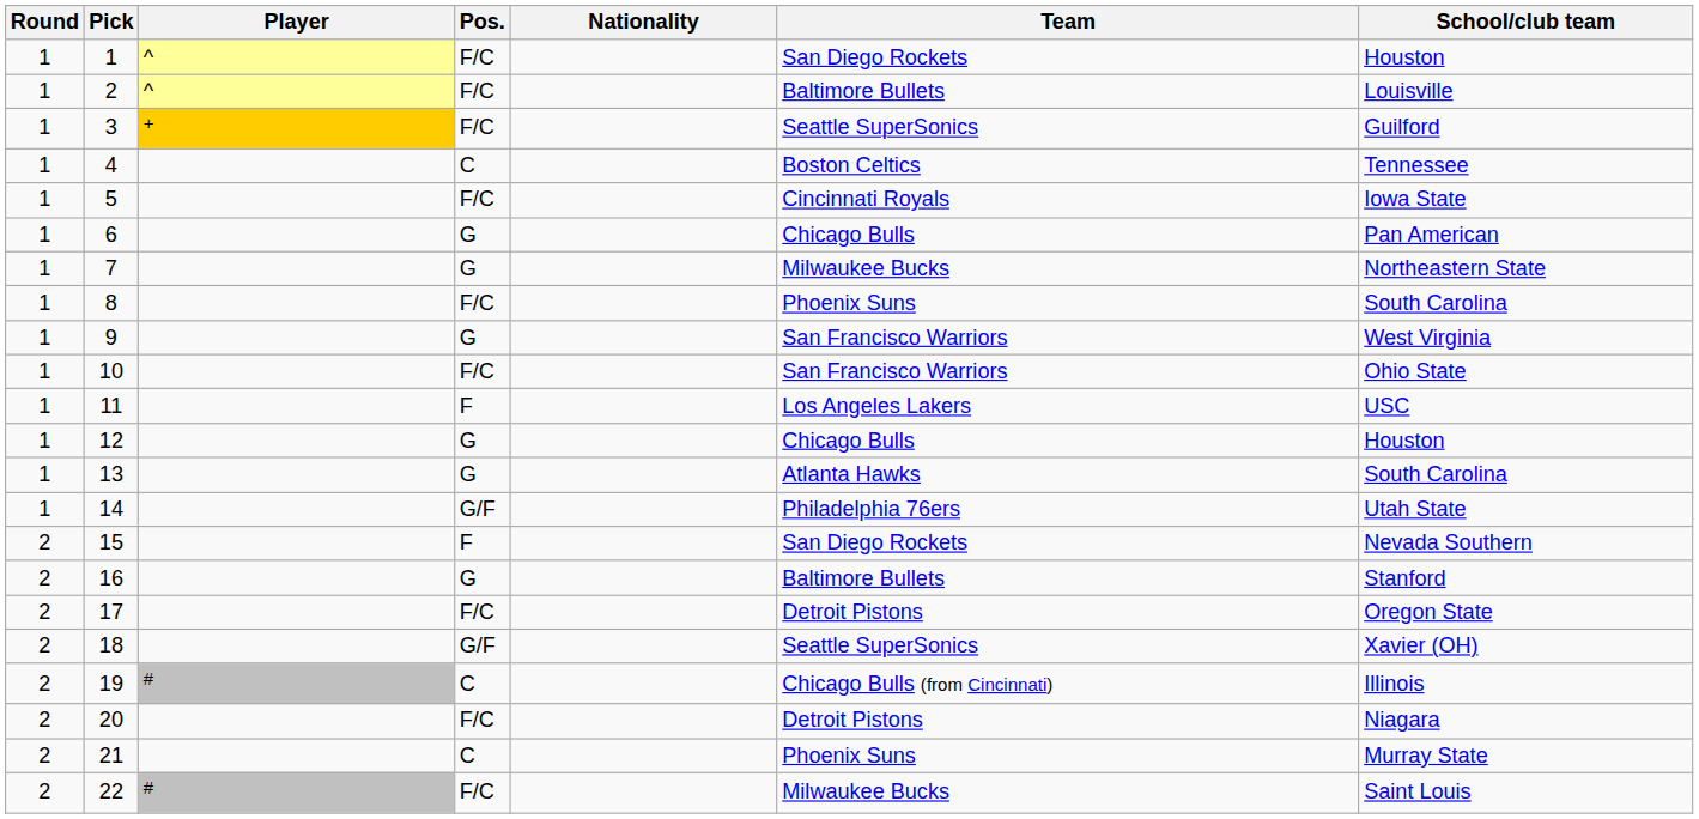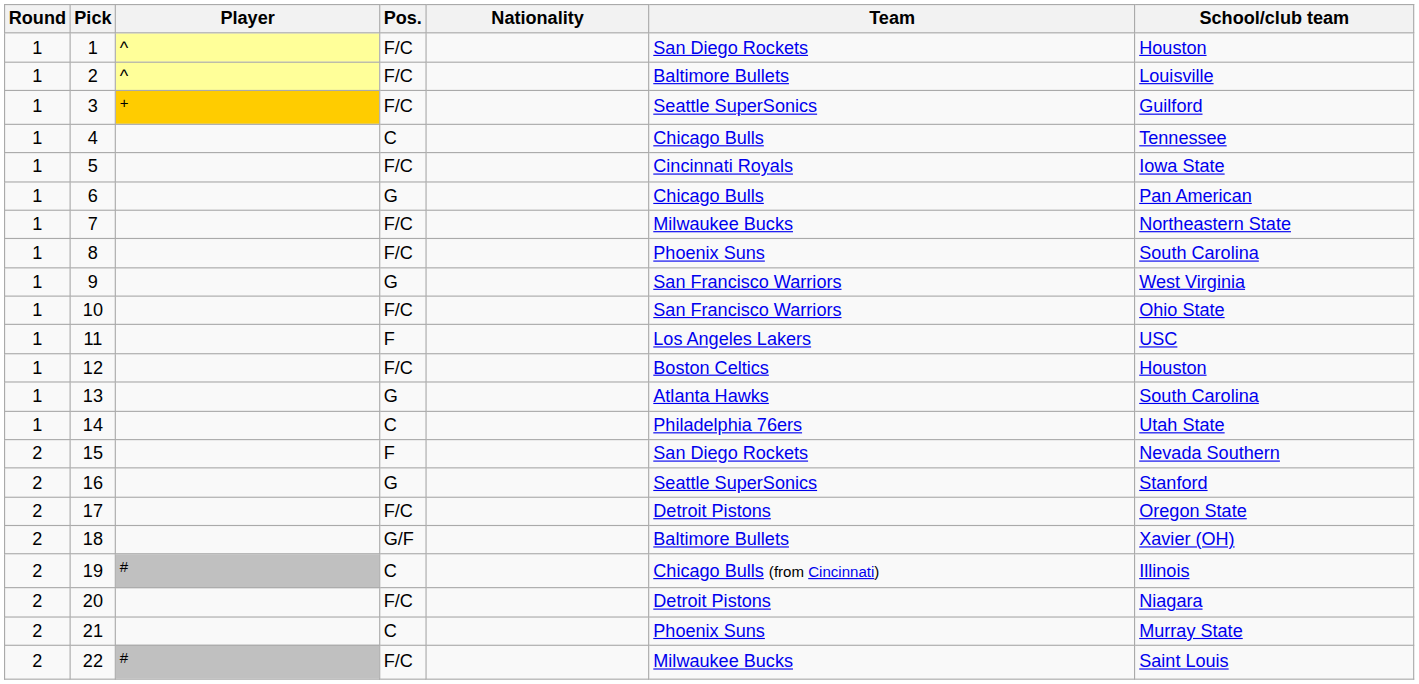 <table class="wikitable sortable">
 <tr>
 <th width="1%">Round</th>
 <th width="1%">Pick</th>
 <th width="19%">Player</th>
 <th width="1%">Pos.</th>
 <th width="16%">Nationality</th>
 <th width="35%">Team</th>
 <th width="20%">School/club team</th>
 </tr>
 <tr>
 <td align=center>1</td>
 <td align=center>1</td>
 <td bgcolor="#FFFF99">^</td>
 <td>F/C</td>
 <td></td>
 <td><a href='#'>San Diego Rockets</a></td>
 <td><a href='#'>Houston</a></td>
 </tr>
 <tr>
 <td align=center>1</td>
 <td align=center>2</td>
 <td bgcolor="#FFFF99">^</td>
 <td>F/C</td>
 <td></td>
 <td><a href='#'>Baltimore Bullets</a></td>
 <td><a href='#'>Louisville</a></td>
 </tr>
 <tr>
 <td align=center>1</td>
 <td align=center>3</td>
 <td bgcolor="#FFCC00"><sup>+</sup></td>
 <td>F/C</td>
 <td></td>
 <td><a href='#'>Seattle SuperSonics</a></td>
 <td><a href='#'>Guilford</a></td>
 </tr>
 <tr>
 <td align=center>1</td>
 <td align=center>4</td>
 <td></td>
 <td>C</td>
 <td></td>
-<td><a href='#'>Boston Celtics</a></td>
+<td><a href='#'>Chicago Bulls</a></td>
 <td><a href='#'>Tennessee</a></td>
 </tr>
 <tr>
 <td align=center>1</td>
 <td align=center>5</td>
 <td></td>
 <td>F/C</td>
 <td></td>
 <td><a href='#'>Cincinnati Royals</a></td>
 <td><a href='#'>Iowa State</a></td>
 </tr>
 <tr>
 <td align=center>1</td>
 <td align=center>6</td>
 <td></td>
 <td>G</td>
 <td></td>
 <td><a href='#'>Chicago Bulls</a></td>
 <td><a href='#'>Pan American</a></td>
 </tr>
 <tr>
 <td align=center>1</td>
 <td align=center>7</td>
 <td></td>
-<td>G</td>
+<td>F/C</td>
 <td></td>
 <td><a href='#'>Milwaukee Bucks</a></td>
 <td><a href='#'>Northeastern State</a></td>
 </tr>
 <tr>
 <td align=center>1</td>
 <td align=center>8</td>
 <td></td>
 <td>F/C</td>
 <td></td>
 <td><a href='#'>Phoenix Suns</a></td>
 <td><a href='#'>South Carolina</a></td>
 </tr>
 <tr>
 <td align=center>1</td>
 <td align=center>9</td>
 <td></td>
 <td>G</td>
 <td></td>
 <td><a href='#'>San Francisco Warriors</a></td>
 <td><a href='#'>West Virginia</a></td>
 </tr>
 <tr>
 <td align=center>1</td>
 <td align=center>10</td>
 <td></td>
 <td>F/C</td>
 <td></td>
 <td><a href='#'>San Francisco Warriors</a></td>
 <td><a href='#'>Ohio State</a></td>
 </tr>
 <tr>
 <td align=center>1</td>
 <td align=center>11</td>
 <td></td>
 <td>F</td>
 <td></td>
 <td><a href='#'>Los Angeles Lakers</a></td>
 <td><a href='#'>USC</a></td>
 </tr>
 <tr>
 <td align=center>1</td>
 <td align=center>12</td>
 <td></td>
-<td>G</td>
+<td>F/C</td>
 <td></td>
-<td><a href='#'>Chicago Bulls</a></td>
+<td><a href='#'>Boston Celtics</a></td>
 <td><a href='#'>Houston</a></td>
 </tr>
 <tr>
 <td align=center>1</td>
 <td align=center>13</td>
 <td></td>
 <td>G</td>
 <td></td>
 <td><a href='#'>Atlanta Hawks</a></td>
 <td><a href='#'>South Carolina</a></td>
 </tr>
 <tr>
 <td align=center>1</td>
 <td align=center>14</td>
 <td></td>
-<td>G/F</td>
+<td>C</td>
 <td></td>
 <td><a href='#'>Philadelphia 76ers</a></td>
 <td><a href='#'>Utah State</a></td>
 </tr>
 <tr>
 <td align=center>2</td>
 <td align=center>15</td>
 <td></td>
 <td>F</td>
 <td></td>
 <td><a href='#'>San Diego Rockets</a></td>
 <td><a href='#'>Nevada Southern</a></td>
 </tr>
 <tr>
 <td align=center>2</td>
 <td align=center>16</td>
 <td></td>
 <td>G</td>
 <td></td>
-<td><a href='#'>Baltimore Bullets</a></td>
+<td><a href='#'>Seattle SuperSonics</a></td>
 <td><a href='#'>Stanford</a></td>
 </tr>
 <tr>
 <td align=center>2</td>
 <td align=center>17</td>
 <td></td>
 <td>F/C</td>
 <td></td>
 <td><a href='#'>Detroit Pistons</a></td>
 <td><a href='#'>Oregon State</a></td>
 </tr>
 <tr>
 <td align=center>2</td>
 <td align=center>18</td>
 <td></td>
 <td>G/F</td>
 <td></td>
-<td><a href='#'>Seattle SuperSonics</a></td>
+<td><a href='#'>Baltimore Bullets</a></td>
 <td><a href='#'>Xavier (OH)</a></td>
 </tr>
 <tr>
 <td align=center>2</td>
 <td align=center>19</td>
 <td bgcolor="#C0C0C0"><sup>#</sup></td>
 <td>C</td>
 <td></td>
 <td><a href='#'>Chicago Bulls</a> <small>(from <a href='#'>Cincinnati</a>)</small></td>
 <td><a href='#'>Illinois</a></td>
 </tr>
 <tr>
 <td align=center>2</td>
 <td align=center>20</td>
 <td></td>
 <td>F/C</td>
 <td></td>
 <td><a href='#'>Detroit Pistons</a></td>
 <td><a href='#'>Niagara</a></td>
 </tr>
 <tr>
 <td align=center>2</td>
 <td align=center>21</td>
 <td></td>
 <td>C</td>
 <td></td>
 <td><a href='#'>Phoenix Suns</a></td>
 <td><a href='#'>Murray State</a></td>
 </tr>
 <tr>
 <td align=center>2</td>
 <td align=center>22</td>
 <td bgcolor="#C0C0C0"><sup>#</sup></td>
 <td>F/C</td>
 <td></td>
 <td><a href='#'>Milwaukee Bucks</a></td>
 <td><a href='#'>Saint Louis</a></td>
 </tr>
 </table>
